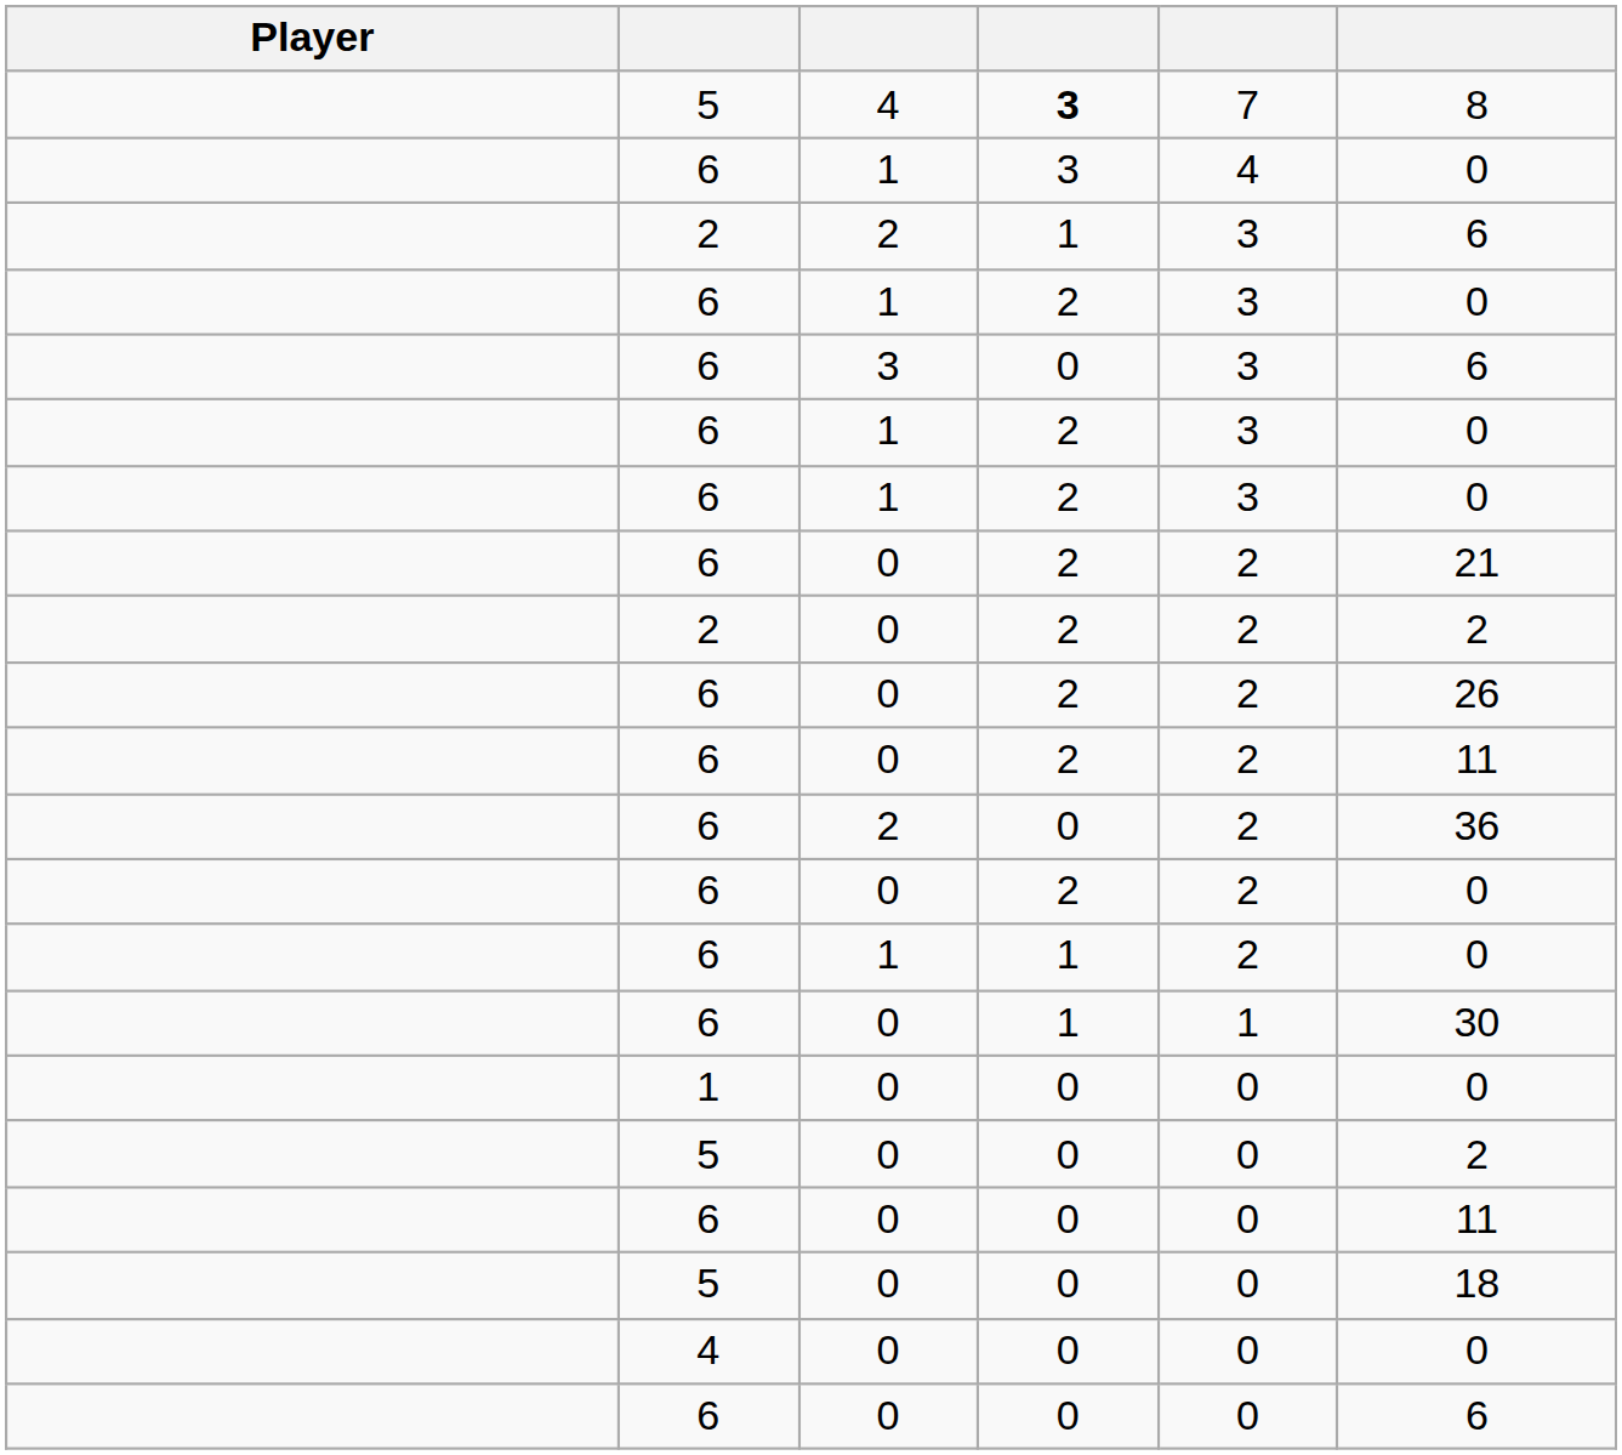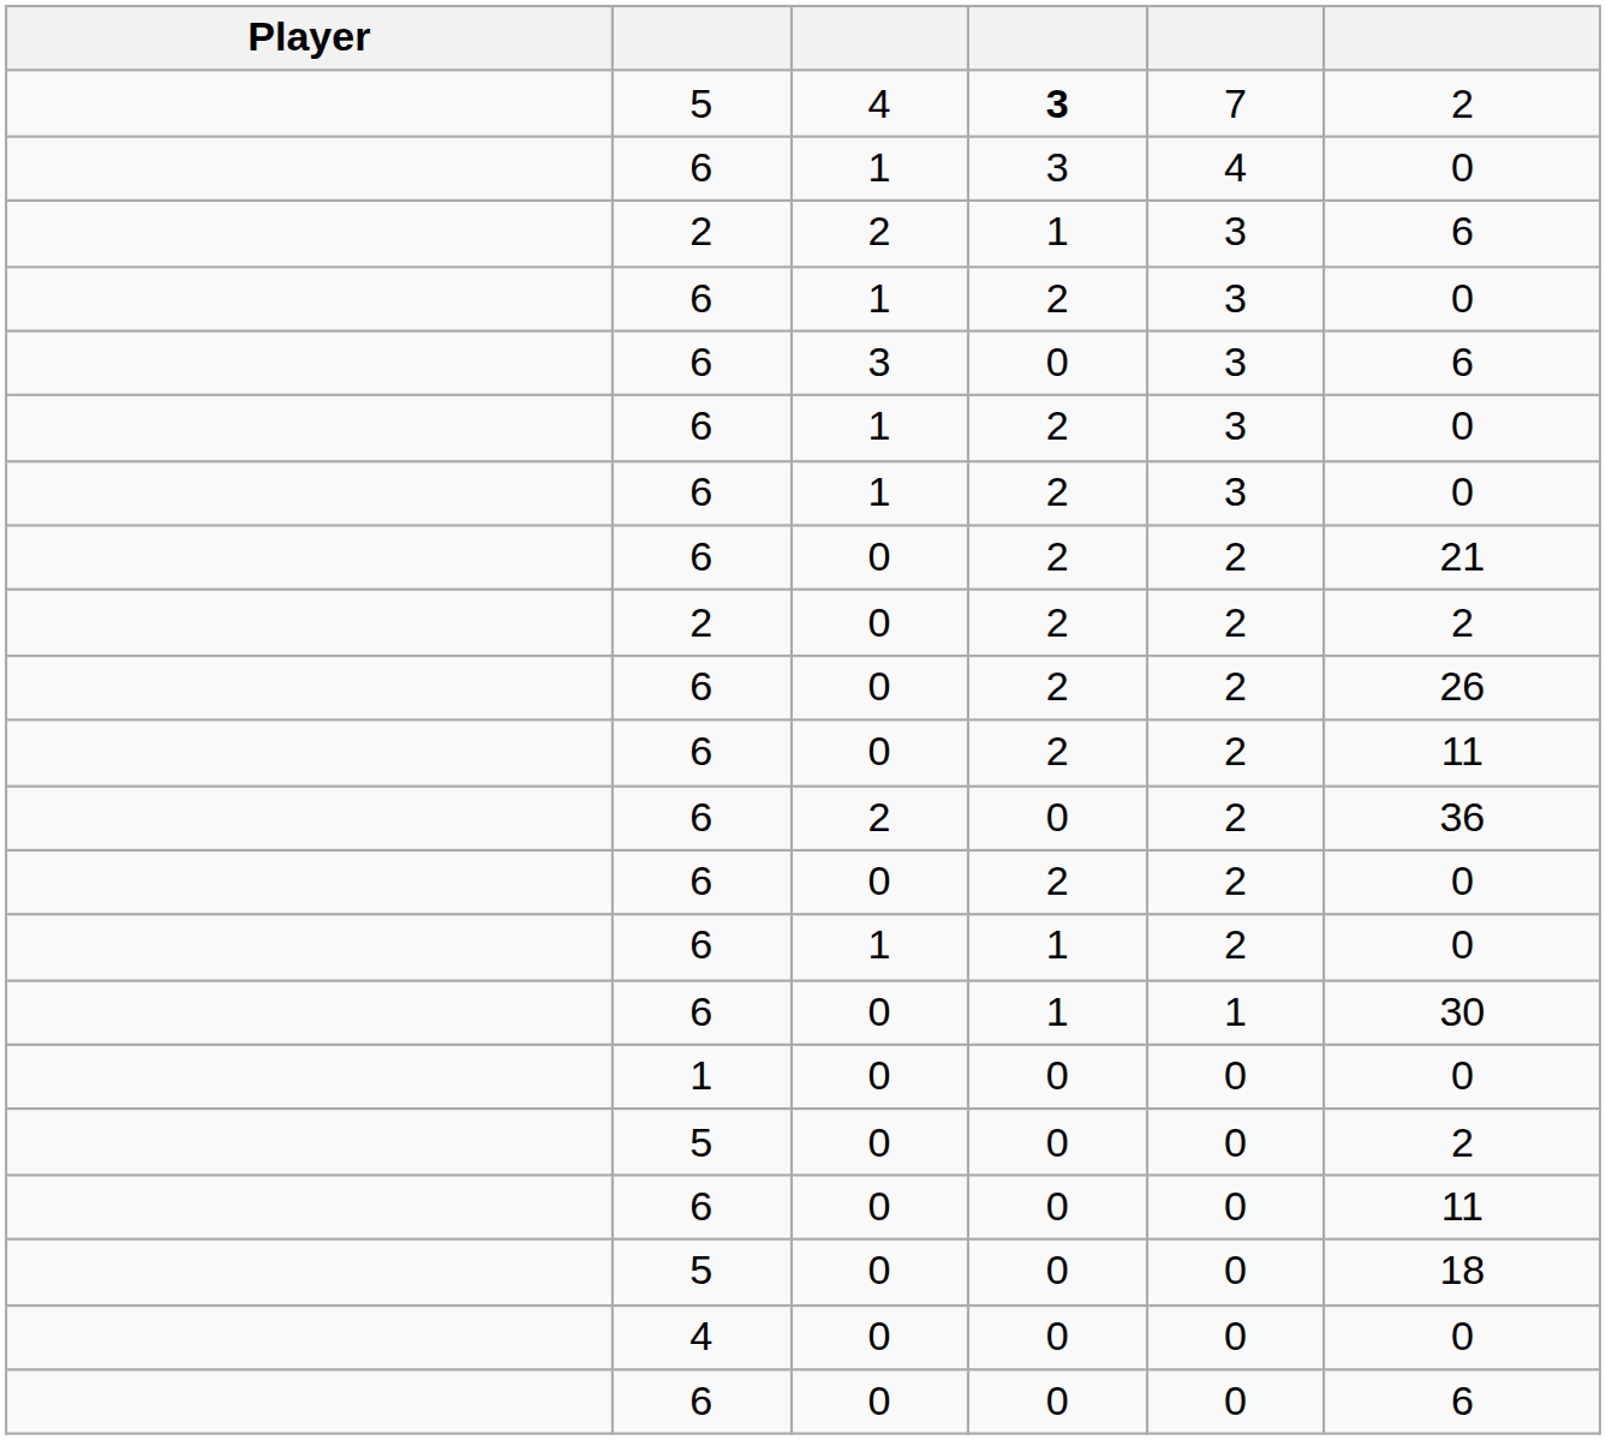 <table class="wikitable sortable" style="width:100%;">
 <tr align=center>
 <th>Player</th>
 <th></th>
 <th></th>
 <th></th>
 <th></th>
 <th></th>
 </tr>
 <tr align=center>
 <td></td>
 <td>5</td>
 <td>4</td>
 <td><strong>3</strong></td>
 <td>7</td>
-<td>8</td>
+<td>2</td>
 </tr>
 <tr align=center>
 <td></td>
 <td>6</td>
 <td>1</td>
 <td>3</td>
 <td>4</td>
 <td>0</td>
 </tr>
 <tr align=center>
 <td></td>
 <td>2</td>
 <td>2</td>
 <td>1</td>
 <td>3</td>
 <td>6</td>
 </tr>
 <tr align=center>
 <td></td>
 <td>6</td>
 <td>1</td>
 <td>2</td>
 <td>3</td>
 <td>0</td>
 </tr>
 <tr align=center>
 <td></td>
 <td>6</td>
 <td>3</td>
 <td>0</td>
 <td>3</td>
 <td>6</td>
 </tr>
 <tr align=center>
 <td></td>
 <td>6</td>
 <td>1</td>
 <td>2</td>
 <td>3</td>
 <td>0</td>
 </tr>
 <tr align=center>
 <td></td>
 <td>6</td>
 <td>1</td>
 <td>2</td>
 <td>3</td>
 <td>0</td>
 </tr>
 <tr align=center>
 <td></td>
 <td>6</td>
 <td>0</td>
 <td>2</td>
 <td>2</td>
 <td>21</td>
 </tr>
 <tr align=center>
 <td></td>
 <td>2</td>
 <td>0</td>
 <td>2</td>
 <td>2</td>
 <td>2</td>
 </tr>
 <tr align=center>
 <td></td>
 <td>6</td>
 <td>0</td>
 <td>2</td>
 <td>2</td>
 <td>26</td>
 </tr>
 <tr align=center>
 <td></td>
 <td>6</td>
 <td>0</td>
 <td>2</td>
 <td>2</td>
 <td>11</td>
 </tr>
 <tr align=center>
 <td></td>
 <td>6</td>
 <td>2</td>
 <td>0</td>
 <td>2</td>
 <td>36</td>
 </tr>
 <tr align=center>
 <td></td>
 <td>6</td>
 <td>0</td>
 <td>2</td>
 <td>2</td>
 <td>0</td>
 </tr>
 <tr align=center>
 <td></td>
 <td>6</td>
 <td>1</td>
 <td>1</td>
 <td>2</td>
 <td>0</td>
 </tr>
 <tr align=center>
 <td></td>
 <td>6</td>
 <td>0</td>
 <td>1</td>
 <td>1</td>
 <td>30</td>
 </tr>
 <tr align=center>
 <td></td>
 <td>1</td>
 <td>0</td>
 <td>0</td>
 <td>0</td>
 <td>0</td>
 </tr>
 <tr align=center>
 <td></td>
 <td>5</td>
 <td>0</td>
 <td>0</td>
 <td>0</td>
 <td>2</td>
 </tr>
 <tr align=center>
 <td></td>
 <td>6</td>
 <td>0</td>
 <td>0</td>
 <td>0</td>
 <td>11</td>
 </tr>
 <tr align=center>
 <td></td>
 <td>5</td>
 <td>0</td>
 <td>0</td>
 <td>0</td>
 <td>18</td>
 </tr>
 <tr align=center>
 <td></td>
 <td>4</td>
 <td>0</td>
 <td>0</td>
 <td>0</td>
 <td>0</td>
 </tr>
 <tr align=center>
 <td></td>
 <td>6</td>
 <td>0</td>
 <td>0</td>
 <td>0</td>
 <td>6</td>
 </tr>
 </table>
